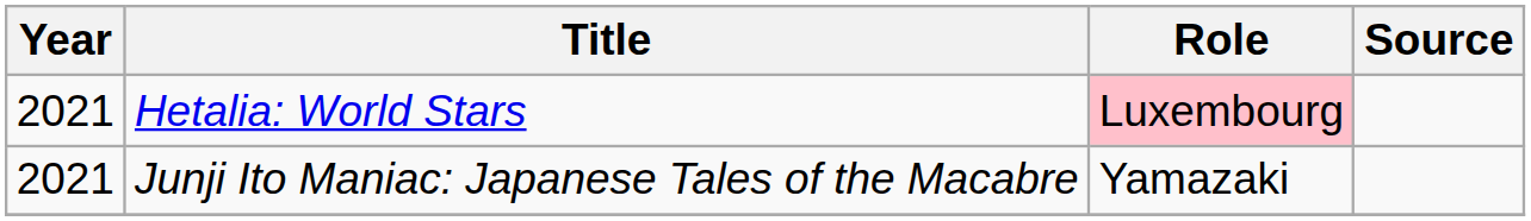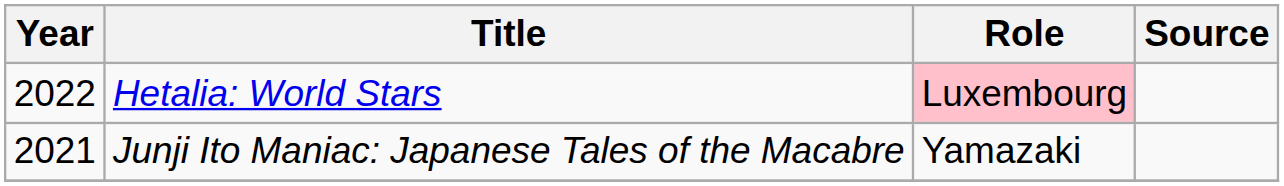 <table class="wikitable sortable plainrowheaders">
 <tr>
 <th>Year</th>
 <th>Title</th>
 <th>Role</th>
 <th class="unsortable">Source</th>
 </tr>
 <tr>
-<td>2021</td>
+<td>2022</td>
 <td><em><a href='#'>Hetalia: World Stars</a></em></td>
 <td style="background: pink;">Luxembourg</td>
 <td></td>
 </tr>
 <tr>
 <td>2021</td>
 <td><em>Junji Ito Maniac: Japanese Tales of the Macabre</em></td>
 <td>Yamazaki</td>
 <td></td>
 </tr>
 <tr>
 </tr>
 </table>
